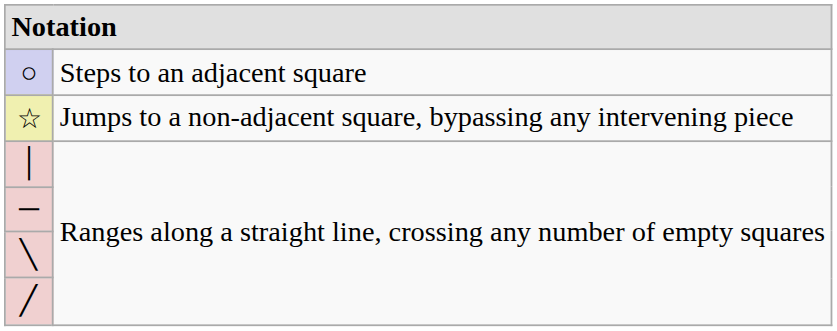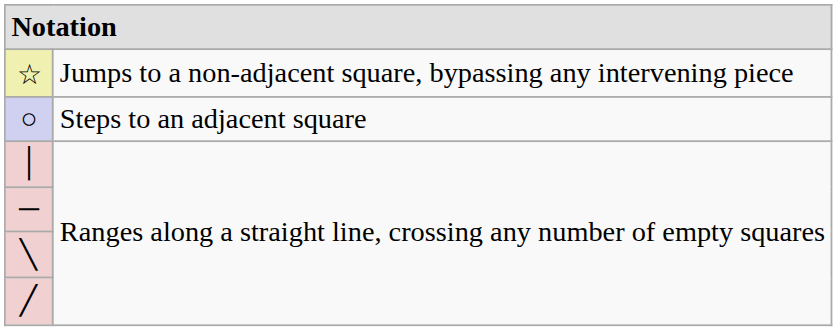 <table border="1" class="wikitable">
 <tr>
 <td colspan="2" style="background:#e0e0e0;"><strong>Notation</strong></td>
 </tr>
 <tr>
+<td align=center width="20" style="background:#f0f0b0;">☆</td>
+<td>Jumps to a non-adjacent square, bypassing any intervening piece</td>
+</tr>
+<tr>
 <td align=center width="20" style="background:#d0d0f0;">○</td>
 <td>Steps to an adjacent square</td>
-</tr>
-<tr>
-<td align=center width="20" style="background:#f0f0b0;">☆</td>
-<td>Jumps to a non-adjacent square, bypassing any intervening piece</td>
 </tr>
 <tr>
 <td align=center width="20" style="background:#f0d0d0;">│</td>
 <td rowspan=4>Ranges along a straight line, crossing any number of empty squares</td>
 </tr>
 <tr>
 <td align=center width="20" style="background:#f0d0d0;">─</td>
 </tr>
 <tr>
 <td align=center width="20" style="background:#f0d0d0;">╲</td>
 </tr>
 <tr>
 <td align=center width="20" style="background:#f0d0d0;">╱</td>
 </tr>
 </table>
